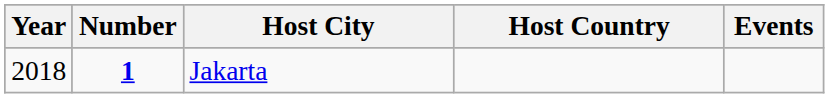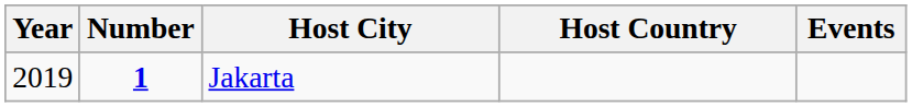 <table class="wikitable" style="font-size:100%">
 <tr>
 <th width=30>Year</th>
 <th width=30>Number</th>
 <th width=150>Host City</th>
 <th width=150>Host Country</th>
 <th width=50>Events</th>
 </tr>
 <tr>
-<td align=center>2018</td>
+<td align=center>2019</td>
 <td align=center><strong><a href='#'>1</a></strong></td>
 <td><a href='#'>Jakarta</a></td>
 <td></td>
 <td align=center></td>
 </tr>
 </table>
